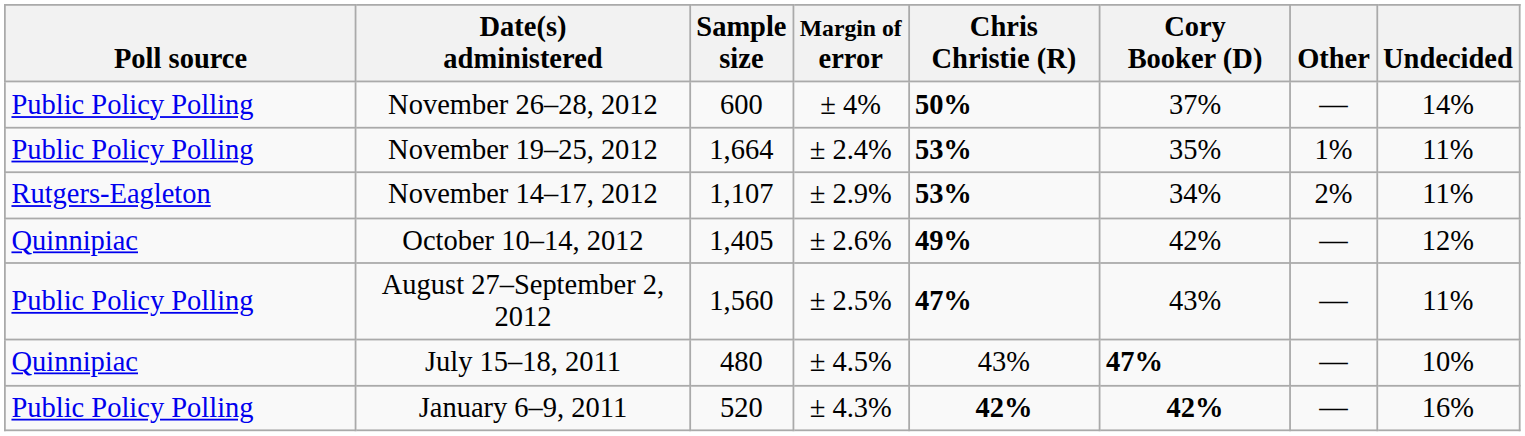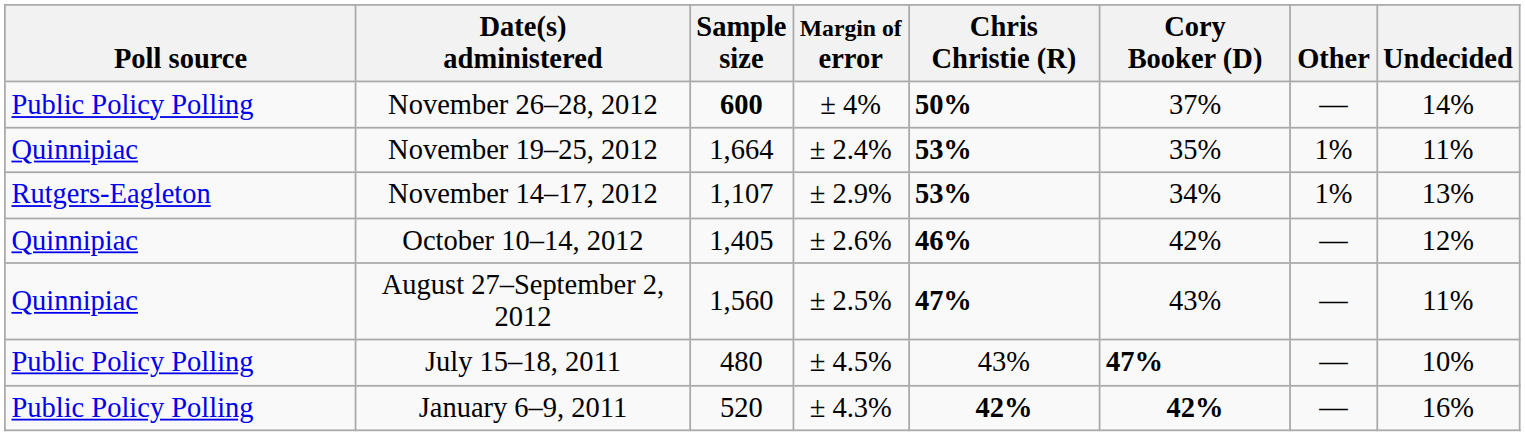 <table class="wikitable">
 <tr valign= bottom>
 <th style="width:190px;">Poll source</th>
 <th style="width:180px;">Date(s)<br>administered</th>
 <th class=small>Sample<br>size</th>
 <th><small>Margin of</small><br>error</th>
 <th style="width:100px;">Chris<br>Christie (R)</th>
 <th style="width:100px;">Cory<br>Booker (D)</th>
 <th>Other</th>
 <th>Undecided</th>
 </tr>
 <tr>
 <td><a href='#'>Public Policy Polling</a></td>
 <td align=center>November 26–28, 2012</td>
-<td align=center>600</td>
+<td align=center><strong>600</strong></td>
 <td align=center>± 4%</td>
 <td><strong>50%</strong></td>
 <td align=center>37%</td>
 <td align=center>—</td>
 <td align=center>14%</td>
 </tr>
 <tr>
-<td><a href='#'>Public Policy Polling</a></td>
+<td><a href='#'>Quinnipiac</a></td>
 <td align=center>November 19–25, 2012</td>
 <td align=center>1,664</td>
 <td align=center>± 2.4%</td>
 <td><strong>53%</strong></td>
 <td align=center>35%</td>
 <td align=center>1%</td>
 <td align=center>11%</td>
 </tr>
 <tr>
 <td><a href='#'>Rutgers-Eagleton</a></td>
 <td align=center>November 14–17, 2012</td>
 <td align=center>1,107</td>
 <td align=center>± 2.9%</td>
 <td><strong>53%</strong></td>
 <td align=center>34%</td>
-<td align=center>2%</td>
-<td align=center>11%</td>
+<td align=center>1%</td>
+<td align=center>13%</td>
 </tr>
 <tr>
 <td><a href='#'>Quinnipiac</a></td>
 <td align=center>October 10–14, 2012</td>
 <td align=center>1,405</td>
 <td align=center>± 2.6%</td>
-<td><strong>49%</strong></td>
+<td><strong>46%</strong></td>
 <td align=center>42%</td>
 <td align=center>—</td>
 <td align=center>12%</td>
 </tr>
 <tr>
-<td><a href='#'>Public Policy Polling</a></td>
+<td><a href='#'>Quinnipiac</a></td>
 <td align=center>August 27–September 2, 2012</td>
 <td align=center>1,560</td>
 <td align=center>± 2.5%</td>
 <td><strong>47%</strong></td>
 <td align=center>43%</td>
 <td align=center>—</td>
 <td align=center>11%</td>
 </tr>
 <tr>
-<td><a href='#'>Quinnipiac</a></td>
+<td><a href='#'>Public Policy Polling</a></td>
 <td align=center>July 15–18, 2011</td>
 <td align=center>480</td>
 <td align=center>± 4.5%</td>
 <td align=center>43%</td>
 <td><strong>47%</strong></td>
 <td align=center>—</td>
 <td align=center>10%</td>
 </tr>
 <tr>
 <td><a href='#'>Public Policy Polling</a></td>
 <td align=center>January 6–9, 2011</td>
 <td align=center>520</td>
 <td align=center>± 4.3%</td>
 <td align=center><strong>42%</strong></td>
 <td align=center><strong>42%</strong></td>
 <td align=center>—</td>
 <td align=center>16%</td>
 </tr>
 </table>
